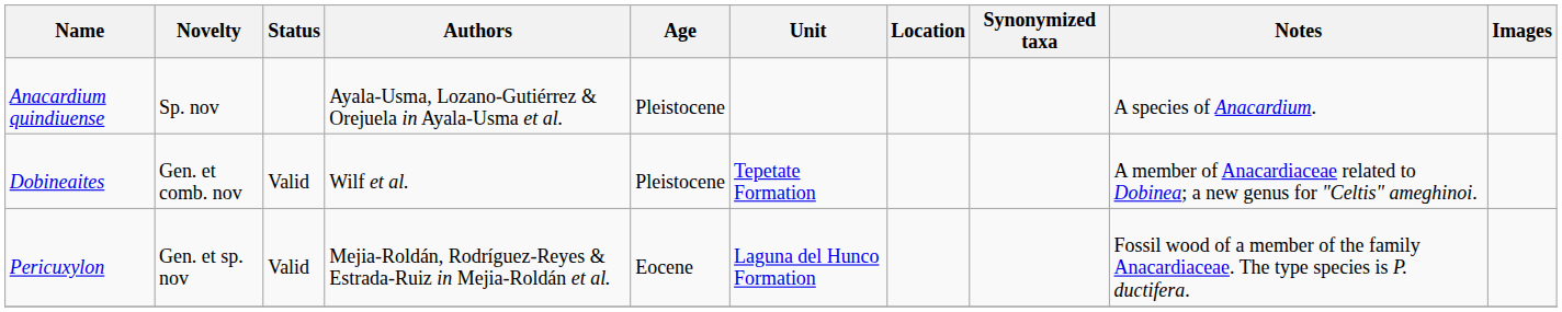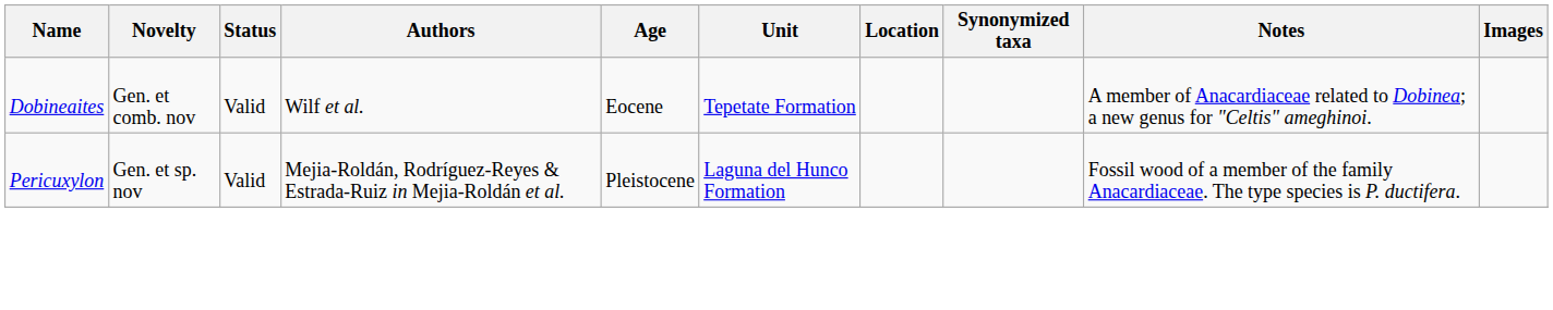 <table class="wikitable sortable" align="center" width="100%">
 <tr>
 <th>Name</th>
 <th>Novelty</th>
 <th>Status</th>
 <th>Authors</th>
 <th>Age</th>
 <th>Unit</th>
 <th>Location</th>
 <th>Synonymized taxa</th>
 <th>Notes</th>
 <th>Images</th>
 </tr>
 <tr>
-<td><br><em><a href='#'>Anacardium quindiuense</a></em></td>
-<td><br>Sp. nov</td>
-<td></td>
-<td><br>Ayala-Usma, Lozano-Gutiérrez & Orejuela <em>in</em> Ayala-Usma <em>et al.</em></td>
-<td><br>Pleistocene</td>
-<td></td>
-<td><br></td>
-<td></td>
-<td><br>A species of <em><a href='#'>Anacardium</a></em>.</td>
-<td></td>
-</tr>
-<tr>
 <td><br><em><a href='#'>Dobineaites</a></em></td>
 <td><br>Gen. et comb. nov</td>
 <td><br>Valid</td>
 <td><br>Wilf <em>et al.</em></td>
-<td><br>Pleistocene</td>
+<td><br>Eocene</td>
 <td><br><a href='#'>Tepetate Formation</a></td>
 <td><br></td>
 <td></td>
 <td><br>A member of <a href='#'>Anacardiaceae</a> related to <em><a href='#'>Dobinea</a></em>; a new genus for <em>"Celtis" ameghinoi</em>.</td>
 <td></td>
 </tr>
 <tr>
 <td><br><em><a href='#'>Pericuxylon</a></em></td>
 <td><br>Gen. et sp. nov</td>
 <td><br>Valid</td>
 <td><br>Mejia-Roldán, Rodríguez-Reyes & Estrada-Ruiz <em>in</em> Mejia-Roldán <em>et al.</em></td>
-<td><br>Eocene</td>
+<td><br>Pleistocene</td>
 <td><br><a href='#'>Laguna del Hunco Formation</a></td>
 <td><br></td>
 <td></td>
 <td><br>Fossil wood of a member of the family <a href='#'>Anacardiaceae</a>. The type species is <em>P. ductifera</em>.</td>
 <td></td>
 </tr>
 <tr>
 </tr>
 </table>
